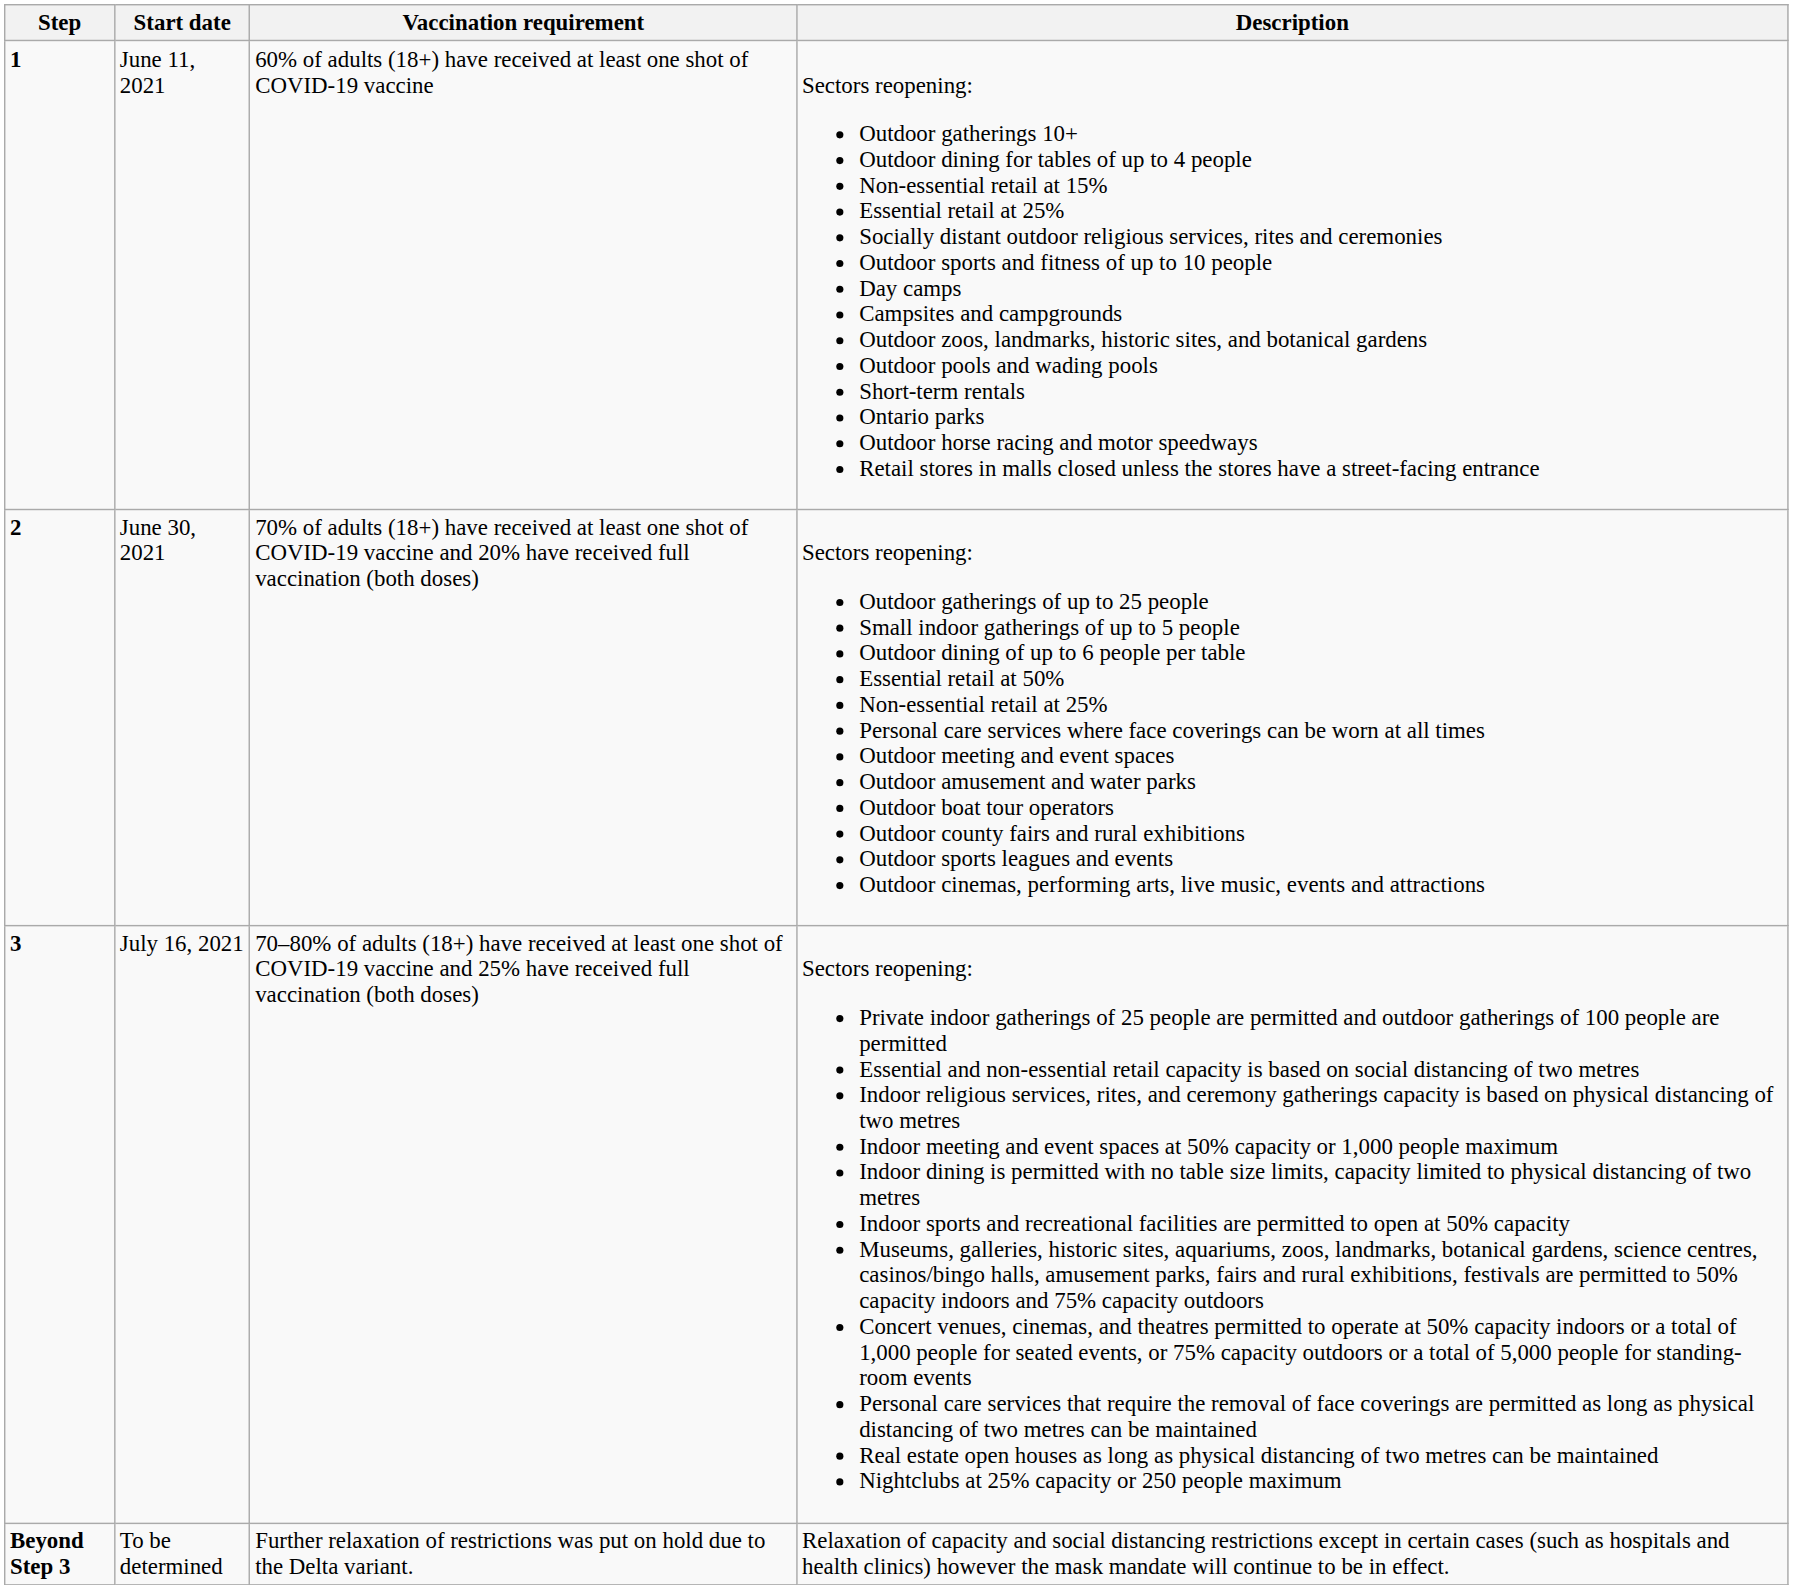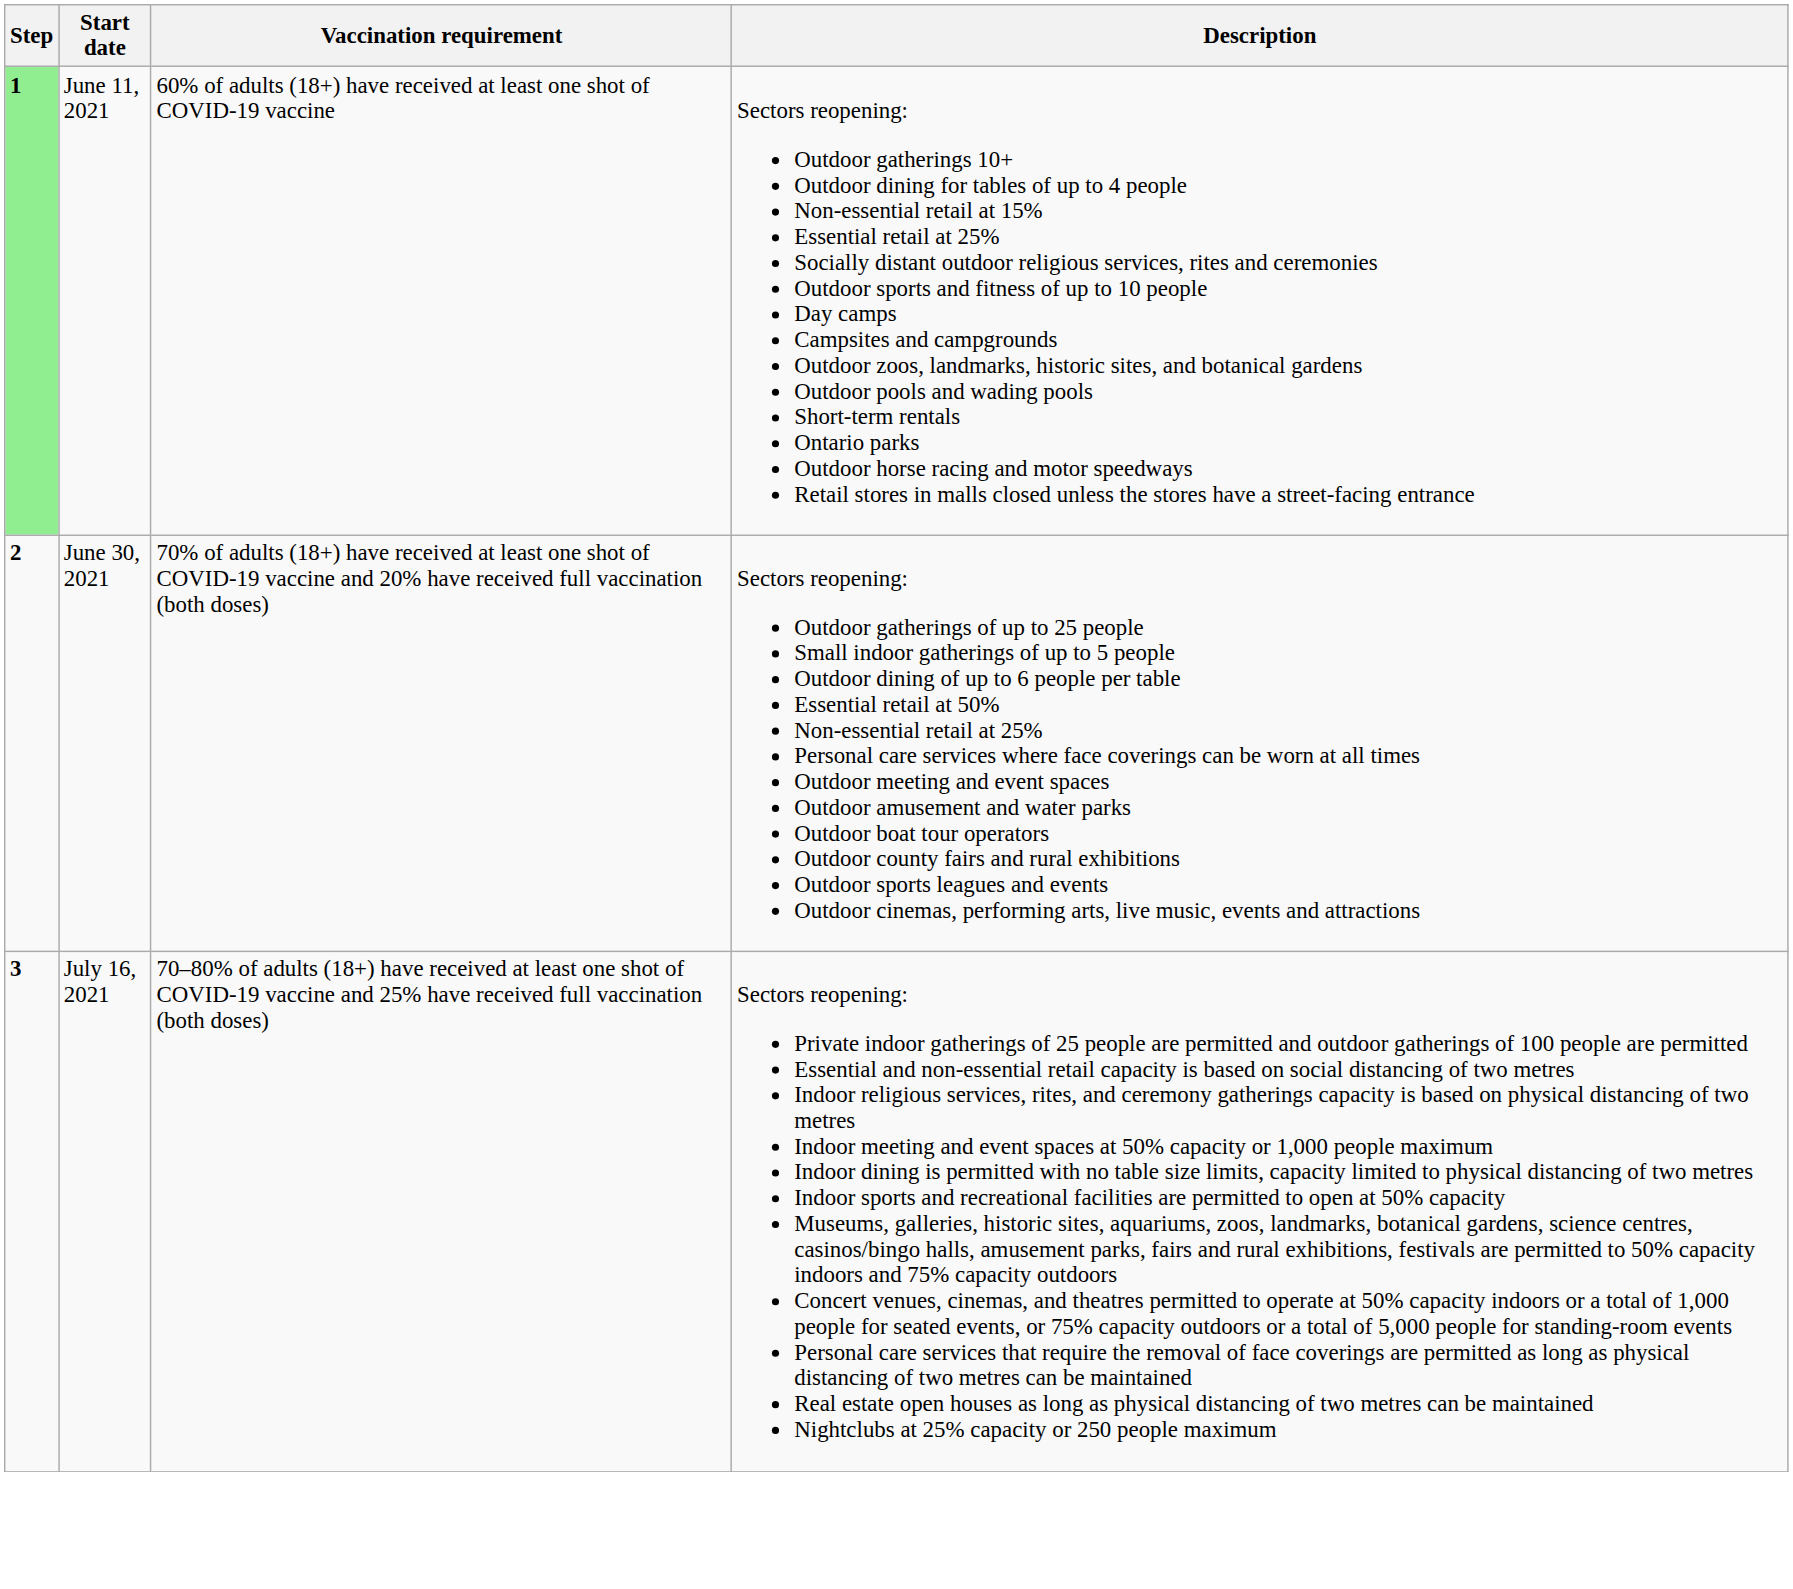 <table class="wikitable">
 <tr>
 <th>Step</th>
 <th>Start date</th>
 <th>Vaccination requirement</th>
 <th>Description</th>
 </tr>
 <tr>
-<td valign="top"><strong>1</strong></td>
+<td valign="top" style="background: lightgreen;"><strong>1</strong></td>
 <td valign="top">June 11, 2021</td>
 <td valign="top">60% of adults (18+) have received at least one shot of COVID-19 vaccine</td>
 <td valign="top"><br>Sectors reopening:<ul><li>Outdoor gatherings 10+</li><li>Outdoor dining for tables of up to 4 people</li><li>Non-essential retail at 15%</li><li>Essential retail at 25%</li><li>Socially distant outdoor religious services, rites and ceremonies</li><li>Outdoor sports and fitness of up to 10 people</li><li>Day camps</li><li>Campsites and campgrounds</li><li>Outdoor zoos, landmarks, historic sites, and botanical gardens</li><li>Outdoor pools and wading pools</li><li>Short-term rentals</li><li>Ontario parks</li><li>Outdoor horse racing and motor speedways</li><li>Retail stores in malls closed unless the stores have a street-facing entrance</li></ul></td>
 </tr>
 <tr>
 <td valign="top"><strong>2</strong></td>
 <td valign="top">June 30, 2021</td>
 <td valign="top">70% of adults (18+) have received at least one shot of COVID-19 vaccine and 20% have received full vaccination (both doses)</td>
 <td valign="top"><br>Sectors reopening:<ul><li>Outdoor gatherings of up to 25 people</li><li>Small indoor gatherings of up to 5 people</li><li>Outdoor dining of up to 6 people per table</li><li>Essential retail at 50%</li><li>Non-essential retail at 25%</li><li>Personal care services where face coverings can be worn at all times</li><li>Outdoor meeting and event spaces</li><li>Outdoor amusement and water parks</li><li>Outdoor boat tour operators</li><li>Outdoor county fairs and rural exhibitions</li><li>Outdoor sports leagues and events</li><li>Outdoor cinemas, performing arts, live music, events and attractions</li></ul></td>
 </tr>
 <tr>
 <td valign="top"><strong>3</strong></td>
 <td valign="top">July 16, 2021</td>
 <td valign="top">70–80% of adults (18+) have received at least one shot of COVID-19 vaccine and 25% have received full vaccination (both doses)</td>
 <td valign="top"><br>Sectors reopening:<ul><li>Private indoor gatherings of 25 people are permitted and outdoor gatherings of 100 people are permitted</li><li>Essential and non-essential retail capacity is based on social distancing of two metres</li><li>Indoor religious services, rites, and ceremony gatherings capacity is based on physical distancing of two metres</li><li>Indoor meeting and event spaces at 50% capacity or 1,000 people maximum</li><li>Indoor dining is permitted with no table size limits, capacity limited to physical distancing of two metres</li><li>Indoor sports and recreational facilities are permitted to open at 50% capacity</li><li>Museums, galleries, historic sites, aquariums, zoos, landmarks, botanical gardens, science centres, casinos/bingo halls, amusement parks, fairs and rural exhibitions, festivals are permitted to 50% capacity indoors and 75% capacity outdoors</li><li>Concert venues, cinemas, and theatres permitted to operate at 50% capacity indoors or a total of 1,000 people for seated events, or 75% capacity outdoors or a total of 5,000 people for standing-room events</li><li>Personal care services that require the removal of face coverings are permitted as long as physical distancing of two metres can be maintained</li><li>Real estate open houses as long as physical distancing of two metres can be maintained</li><li>Nightclubs at 25% capacity or 250 people maximum</li></ul></td>
 </tr>
-<tr>
-<td valign="top"><strong>Beyond Step 3</strong></td>
-<td valign="top">To be determined</td>
-<td valign="top">Further relaxation of restrictions was put on hold due to the Delta variant.</td>
-<td valign="top">Relaxation of capacity and social distancing restrictions except in certain cases (such as hospitals and health clinics) however the mask mandate will continue to be in effect.</td>
-</tr>
 </table>
